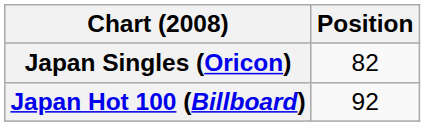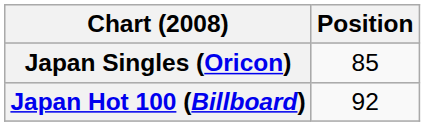 <table class="wikitable plainrowheaders">
 <tr>
 <th>Chart (2008)</th>
 <th>Position</th>
 </tr>
 <tr>
 <th scope="row">Japan Singles (<a href='#'>Oricon</a>)</th>
-<td style="text-align:center;">82</td>
+<td style="text-align:center;">85</td>
 </tr>
 <tr>
 <th scope="row"><a href='#'>Japan Hot 100</a> (<em><a href='#'>Billboard</a></em>)</th>
 <td style="text-align:center;">92</td>
 </tr>
 </table>
